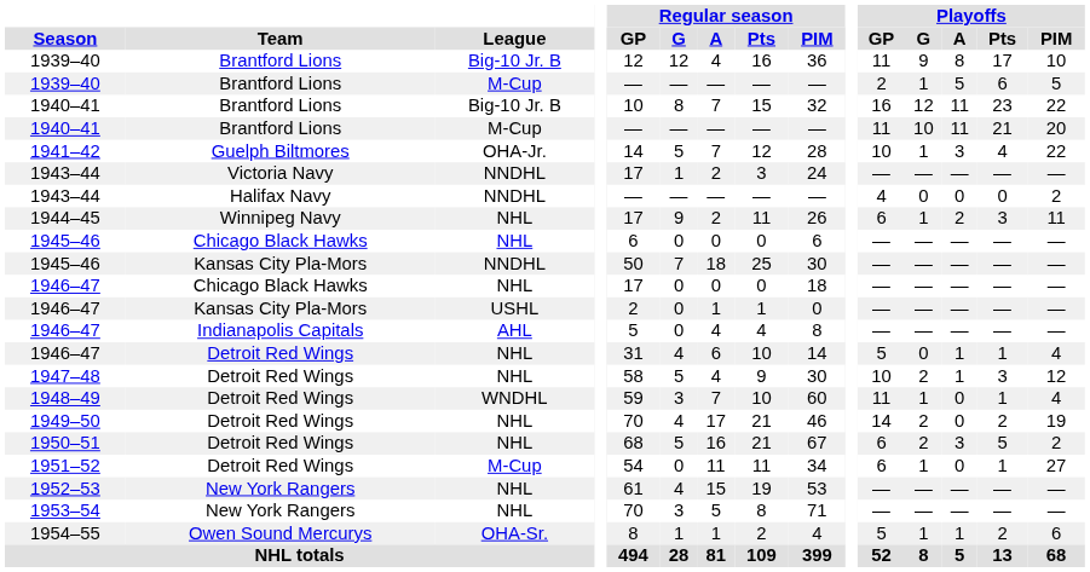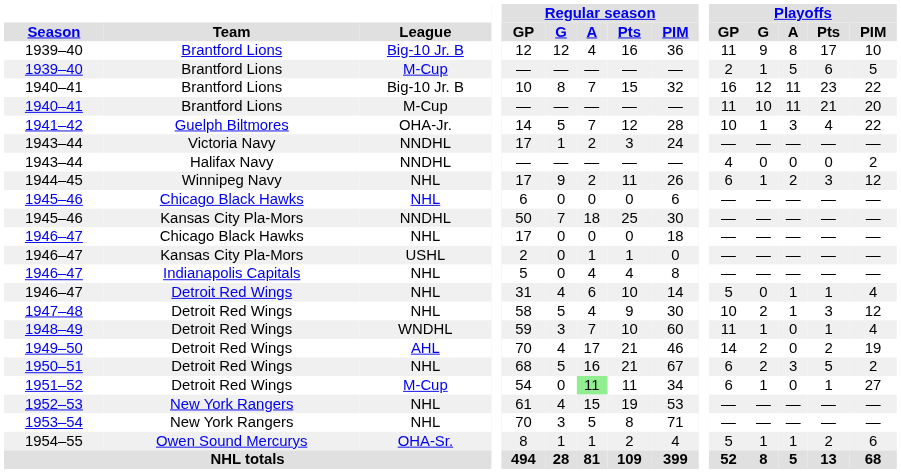 <table border="0" cellpadding="1" cellspacing="0" style="text-align:center; width:60em">
 <tr bgcolor="#e0e0e0">
 <th colspan="3" bgcolor="#ffffff"> </th>
 <th rowspan="99" bgcolor="#ffffff"> </th>
 <th colspan="5"><a href='#'>Regular season</a></th>
 <th rowspan="99" bgcolor="#ffffff"> </th>
 <th colspan="5"><a href='#'>Playoffs</a></th>
 </tr>
 <tr bgcolor="#e0e0e0">
 <th><a href='#'>Season</a></th>
 <th>Team</th>
 <th>League</th>
 <th>GP</th>
 <th><a href='#'>G</a></th>
 <th><a href='#'>A</a></th>
 <th><a href='#'>Pts</a></th>
 <th><a href='#'>PIM</a></th>
 <th>GP</th>
 <th>G</th>
 <th>A</th>
 <th>Pts</th>
 <th>PIM</th>
 </tr>
 <tr>
 <td>1939–40</td>
 <td><a href='#'>Brantford Lions</a></td>
 <td><a href='#'>Big-10 Jr. B</a></td>
 <td>12</td>
 <td>12</td>
 <td>4</td>
 <td>16</td>
 <td>36</td>
 <td>11</td>
 <td>9</td>
 <td>8</td>
 <td>17</td>
 <td>10</td>
 </tr>
 <tr bgcolor="#f0f0f0">
 <td><a href='#'>1939–40</a></td>
 <td>Brantford Lions</td>
 <td><a href='#'>M-Cup</a></td>
 <td>—</td>
 <td>—</td>
 <td>—</td>
 <td>—</td>
 <td>—</td>
 <td>2</td>
 <td>1</td>
 <td>5</td>
 <td>6</td>
 <td>5</td>
 </tr>
 <tr>
 <td>1940–41</td>
 <td>Brantford Lions</td>
 <td>Big-10 Jr. B</td>
 <td>10</td>
 <td>8</td>
 <td>7</td>
 <td>15</td>
 <td>32</td>
 <td>16</td>
 <td>12</td>
 <td>11</td>
 <td>23</td>
 <td>22</td>
 </tr>
 <tr bgcolor="#f0f0f0">
 <td><a href='#'>1940–41</a></td>
 <td>Brantford Lions</td>
 <td>M-Cup</td>
 <td>—</td>
 <td>—</td>
 <td>—</td>
 <td>—</td>
 <td>—</td>
 <td>11</td>
 <td>10</td>
 <td>11</td>
 <td>21</td>
 <td>20</td>
 </tr>
 <tr>
 <td><a href='#'>1941–42</a></td>
 <td><a href='#'>Guelph Biltmores</a></td>
 <td>OHA-Jr.</td>
 <td>14</td>
 <td>5</td>
 <td>7</td>
 <td>12</td>
 <td>28</td>
 <td>10</td>
 <td>1</td>
 <td>3</td>
 <td>4</td>
 <td>22</td>
 </tr>
 <tr bgcolor="#f0f0f0">
 <td>1943–44</td>
 <td>Victoria Navy</td>
 <td>NNDHL</td>
 <td>17</td>
 <td>1</td>
 <td>2</td>
 <td>3</td>
 <td>24</td>
 <td>—</td>
 <td>—</td>
 <td>—</td>
 <td>—</td>
 <td>—</td>
 </tr>
 <tr>
 <td>1943–44</td>
 <td>Halifax Navy</td>
 <td>NNDHL</td>
 <td>—</td>
 <td>—</td>
 <td>—</td>
 <td>—</td>
 <td>—</td>
 <td>4</td>
 <td>0</td>
 <td>0</td>
 <td>0</td>
 <td>2</td>
 </tr>
 <tr bgcolor="#f0f0f0">
 <td>1944–45</td>
 <td>Winnipeg Navy</td>
 <td>NHL</td>
 <td>17</td>
 <td>9</td>
 <td>2</td>
 <td>11</td>
 <td>26</td>
 <td>6</td>
 <td>1</td>
 <td>2</td>
 <td>3</td>
-<td>11</td>
+<td>12</td>
 </tr>
 <tr>
 <td><a href='#'>1945–46</a></td>
 <td><a href='#'>Chicago Black Hawks</a></td>
 <td><a href='#'>NHL</a></td>
 <td>6</td>
 <td>0</td>
 <td>0</td>
 <td>0</td>
 <td>6</td>
 <td>—</td>
 <td>—</td>
 <td>—</td>
 <td>—</td>
 <td>—</td>
 </tr>
 <tr bgcolor="#f0f0f0">
 <td>1945–46</td>
 <td>Kansas City Pla-Mors</td>
 <td>NNDHL</td>
 <td>50</td>
 <td>7</td>
 <td>18</td>
 <td>25</td>
 <td>30</td>
 <td>—</td>
 <td>—</td>
 <td>—</td>
 <td>—</td>
 <td>—</td>
 </tr>
 <tr>
 <td><a href='#'>1946–47</a></td>
 <td>Chicago Black Hawks</td>
 <td>NHL</td>
 <td>17</td>
 <td>0</td>
 <td>0</td>
 <td>0</td>
 <td>18</td>
 <td>—</td>
 <td>—</td>
 <td>—</td>
 <td>—</td>
 <td>—</td>
 </tr>
 <tr bgcolor="#f0f0f0">
 <td>1946–47</td>
 <td>Kansas City Pla-Mors</td>
 <td>USHL</td>
 <td>2</td>
 <td>0</td>
 <td>1</td>
 <td>1</td>
 <td>0</td>
 <td>—</td>
 <td>—</td>
 <td>—</td>
 <td>—</td>
 <td>—</td>
 </tr>
 <tr>
 <td><a href='#'>1946–47</a></td>
 <td><a href='#'>Indianapolis Capitals</a></td>
-<td><a href='#'>AHL</a></td>
+<td>NHL</td>
 <td>5</td>
 <td>0</td>
 <td>4</td>
 <td>4</td>
 <td>8</td>
 <td>—</td>
 <td>—</td>
 <td>—</td>
 <td>—</td>
 <td>—</td>
 </tr>
 <tr bgcolor="#f0f0f0">
 <td>1946–47</td>
 <td><a href='#'>Detroit Red Wings</a></td>
 <td>NHL</td>
 <td>31</td>
 <td>4</td>
 <td>6</td>
 <td>10</td>
 <td>14</td>
 <td>5</td>
 <td>0</td>
 <td>1</td>
 <td>1</td>
 <td>4</td>
 </tr>
 <tr>
 <td><a href='#'>1947–48</a></td>
 <td>Detroit Red Wings</td>
 <td>NHL</td>
 <td>58</td>
 <td>5</td>
 <td>4</td>
 <td>9</td>
 <td>30</td>
 <td>10</td>
 <td>2</td>
 <td>1</td>
 <td>3</td>
 <td>12</td>
 </tr>
 <tr bgcolor="#f0f0f0">
 <td><a href='#'>1948–49</a></td>
 <td>Detroit Red Wings</td>
 <td>WNDHL</td>
 <td>59</td>
 <td>3</td>
 <td>7</td>
 <td>10</td>
 <td>60</td>
 <td>11</td>
 <td>1</td>
 <td>0</td>
 <td>1</td>
 <td>4</td>
 </tr>
 <tr>
 <td><a href='#'>1949–50</a></td>
 <td>Detroit Red Wings</td>
-<td>NHL</td>
+<td><a href='#'>AHL</a></td>
 <td>70</td>
 <td>4</td>
 <td>17</td>
 <td>21</td>
 <td>46</td>
 <td>14</td>
 <td>2</td>
 <td>0</td>
 <td>2</td>
 <td>19</td>
 </tr>
 <tr bgcolor="#f0f0f0">
 <td><a href='#'>1950–51</a></td>
 <td>Detroit Red Wings</td>
 <td>NHL</td>
 <td>68</td>
 <td>5</td>
 <td>16</td>
 <td>21</td>
 <td>67</td>
 <td>6</td>
 <td>2</td>
 <td>3</td>
 <td>5</td>
 <td>2</td>
 </tr>
 <tr>
 <td><a href='#'>1951–52</a></td>
 <td>Detroit Red Wings</td>
 <td><a href='#'>M-Cup</a></td>
 <td>54</td>
 <td>0</td>
-<td>11</td>
+<td style="background: lightgreen;">11</td>
 <td>11</td>
 <td>34</td>
 <td>6</td>
 <td>1</td>
 <td>0</td>
 <td>1</td>
 <td>27</td>
 </tr>
 <tr bgcolor="#f0f0f0">
 <td><a href='#'>1952–53</a></td>
 <td><a href='#'>New York Rangers</a></td>
 <td>NHL</td>
 <td>61</td>
 <td>4</td>
 <td>15</td>
 <td>19</td>
 <td>53</td>
 <td>—</td>
 <td>—</td>
 <td>—</td>
 <td>—</td>
 <td>—</td>
 </tr>
 <tr>
 <td><a href='#'>1953–54</a></td>
 <td>New York Rangers</td>
 <td>NHL</td>
 <td>70</td>
 <td>3</td>
 <td>5</td>
 <td>8</td>
 <td>71</td>
 <td>—</td>
 <td>—</td>
 <td>—</td>
 <td>—</td>
 <td>—</td>
 </tr>
 <tr bgcolor="#f0f0f0">
 <td>1954–55</td>
 <td><a href='#'>Owen Sound Mercurys</a></td>
 <td><a href='#'>OHA-Sr.</a></td>
 <td>8</td>
 <td>1</td>
 <td>1</td>
 <td>2</td>
 <td>4</td>
 <td>5</td>
 <td>1</td>
 <td>1</td>
 <td>2</td>
 <td>6</td>
 </tr>
 <tr bgcolor="#e0e0e0">
 <th colspan="3">NHL totals</th>
 <th>494</th>
 <th>28</th>
 <th>81</th>
 <th>109</th>
 <th>399</th>
 <th>52</th>
 <th>8</th>
 <th>5</th>
 <th>13</th>
 <th>68</th>
 </tr>
 </table>
